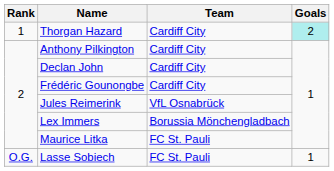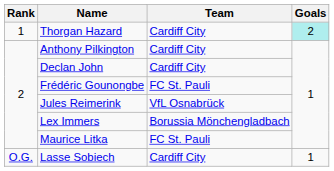 <table class="wikitable" style="text-align: center;">
 <tr>
 <th>Rank</th>
 <th>Name</th>
 <th>Team</th>
 <th>Goals</th>
 </tr>
 <tr>
 <td rowspan=1>1</td>
 <td align="left"> <a href='#'>Thorgan Hazard</a></td>
 <td align="left"> <a href='#'>Cardiff City</a></td>
 <td rowspan=1 style="background: paleturquoise;">2</td>
 </tr>
 <tr>
 <td rowspan=6>2</td>
 <td align="left"> <a href='#'>Anthony Pilkington</a></td>
 <td align="left"> <a href='#'>Cardiff City</a></td>
 <td rowspan=6>1</td>
 </tr>
 <tr>
 <td align="left"> <a href='#'>Declan John</a></td>
 <td align="left"> <a href='#'>Cardiff City</a></td>
 </tr>
 <tr>
 <td align="left"> <a href='#'>Frédéric Gounongbe</a></td>
-<td align="left"> <a href='#'>Cardiff City</a></td>
+<td align="left"> <a href='#'>FC St. Pauli</a></td>
 </tr>
 <tr>
 <td align="left"> <a href='#'>Jules Reimerink</a></td>
 <td align="left"> <a href='#'>VfL Osnabrück</a></td>
 </tr>
 <tr>
 <td align="left"> <a href='#'>Lex Immers</a></td>
 <td align="left"> <a href='#'>Borussia Mönchengladbach</a></td>
 </tr>
 <tr>
 <td align="left"> <a href='#'>Maurice Litka</a></td>
 <td align="left"> <a href='#'>FC St. Pauli</a></td>
 </tr>
 <tr>
 <td rowspan=6><a href='#'>O.G.</a></td>
 <td align="left"> <a href='#'>Lasse Sobiech</a></td>
-<td align="left"> <a href='#'>FC St. Pauli</a></td>
+<td align="left"> <a href='#'>Cardiff City</a></td>
 <td rowspan=6>1</td>
 </tr>
 </table>
